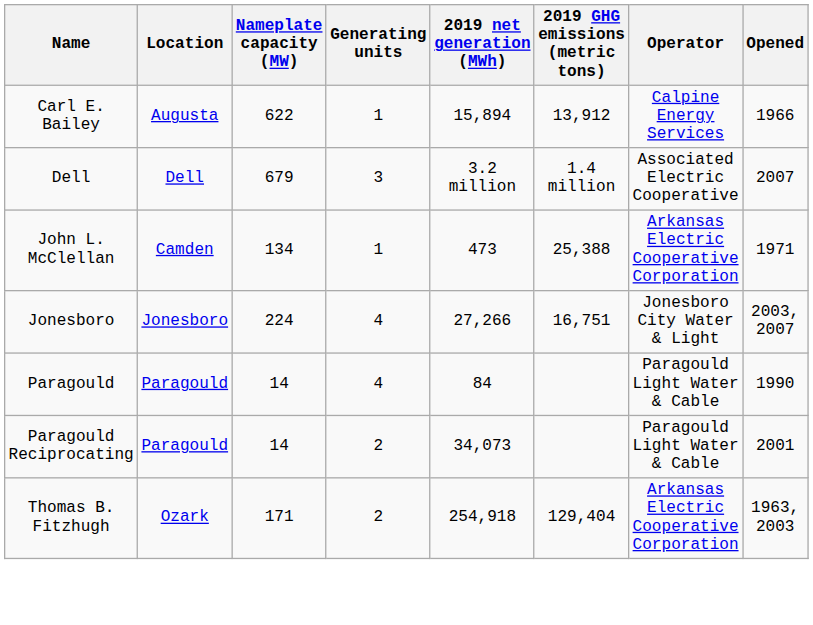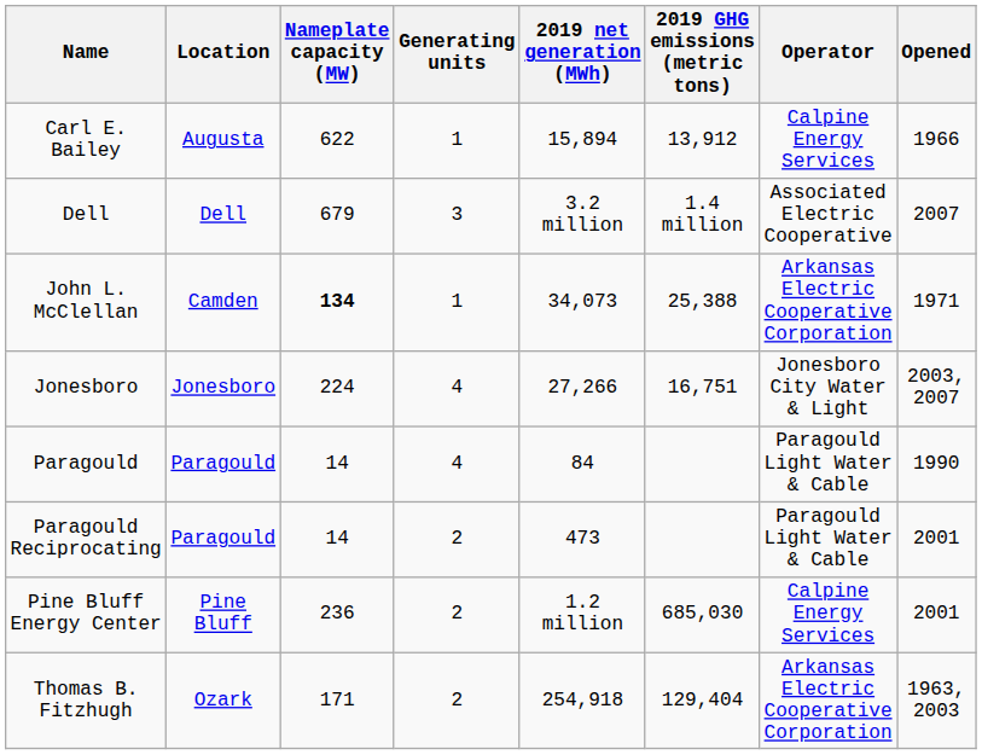 <table class="wikitable sortable" style="font-size:95%; text-align:center;">
 <tr>
 <th>Name</th>
 <th>Location</th>
 <th><a href='#'>Nameplate</a><br>capacity (<a href='#'>MW</a>)</th>
 <th>Generating<br> units</th>
 <th data-sort-type="number">2019 <a href='#'>net generation</a><br> (<a href='#'>MWh</a>)</th>
 <th data-sort-type="number">2019 <a href='#'>GHG</a> emissions<br> (metric tons)</th>
 <th>Operator</th>
 <th data-sort-type="number">Opened</th>
 </tr>
 <tr>
 <td>Carl E. Bailey</td>
 <td><a href='#'>Augusta</a></td>
 <td>622</td>
 <td>1</td>
 <td>15,894</td>
 <td>13,912</td>
 <td><a href='#'>Calpine Energy Services</a></td>
 <td>1966</td>
 </tr>
 <tr>
 <td>Dell</td>
 <td><a href='#'>Dell</a></td>
 <td>679</td>
 <td>3</td>
 <td>3.2 million</td>
 <td>1.4 million</td>
 <td>Associated Electric Cooperative</td>
 <td>2007</td>
 </tr>
 <tr>
 <td>John L. McClellan</td>
 <td><a href='#'>Camden</a></td>
-<td>134</td>
+<td><strong>134</strong></td>
 <td>1</td>
-<td>473</td>
+<td>34,073</td>
 <td>25,388</td>
 <td><a href='#'>Arkansas Electric Cooperative Corporation</a></td>
 <td>1971</td>
 </tr>
 <tr>
 <td>Jonesboro</td>
 <td><a href='#'>Jonesboro</a></td>
 <td>224</td>
 <td>4</td>
 <td>27,266</td>
 <td>16,751</td>
 <td>Jonesboro City Water & Light</td>
 <td>2003, 2007</td>
 </tr>
 <tr>
 <td>Paragould</td>
 <td><a href='#'>Paragould</a></td>
 <td>14</td>
 <td>4</td>
 <td>84</td>
 <td></td>
 <td>Paragould Light Water & Cable</td>
 <td>1990</td>
 </tr>
 <tr>
 <td>Paragould Reciprocating</td>
 <td><a href='#'>Paragould</a></td>
 <td>14</td>
 <td>2</td>
-<td>34,073</td>
+<td>473</td>
 <td></td>
 <td>Paragould Light Water & Cable</td>
+<td>2001</td>
+</tr>
+<tr>
+<td>Pine Bluff Energy Center</td>
+<td><a href='#'>Pine Bluff</a></td>
+<td>236</td>
+<td>2</td>
+<td>1.2 million</td>
+<td>685,030</td>
+<td><a href='#'>Calpine Energy Services</a></td>
 <td>2001</td>
 </tr>
 <tr>
 <td>Thomas B. Fitzhugh</td>
 <td><a href='#'>Ozark</a></td>
 <td>171</td>
 <td>2</td>
 <td>254,918</td>
 <td>129,404</td>
 <td><a href='#'>Arkansas Electric Cooperative Corporation</a></td>
 <td>1963, 2003</td>
 </tr>
 </table>
